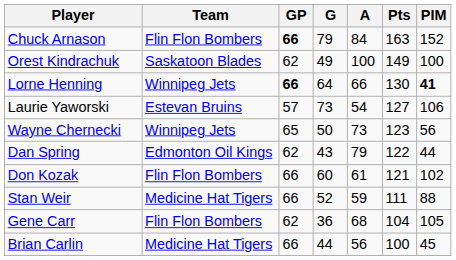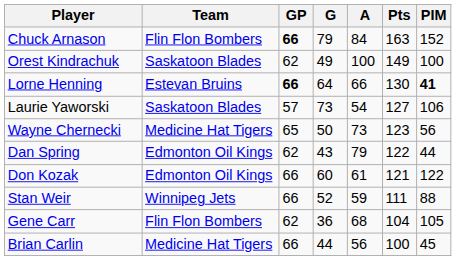 <table class="wikitable">
 <tr>
 <th width="30%">Player</th>
 <th width="30%">Team</th>
 <th width="7.5%">GP</th>
 <th width="7.5%">G</th>
 <th width="7.5%">A</th>
 <th width="7.5%">Pts</th>
 <th width="7.5%">PIM</th>
 </tr>
 <tr>
 <td><a href='#'>Chuck Arnason</a></td>
 <td><a href='#'>Flin Flon Bombers</a></td>
 <td><strong>66</strong></td>
 <td>79</td>
 <td>84</td>
 <td>163</td>
 <td>152</td>
 </tr>
 <tr>
 <td><a href='#'>Orest Kindrachuk</a></td>
 <td><a href='#'>Saskatoon Blades</a></td>
 <td>62</td>
 <td>49</td>
 <td>100</td>
 <td>149</td>
 <td>100</td>
 </tr>
 <tr>
 <td><a href='#'>Lorne Henning</a></td>
-<td><a href='#'>Winnipeg Jets</a></td>
+<td><a href='#'>Estevan Bruins</a></td>
 <td><strong>66</strong></td>
 <td>64</td>
 <td>66</td>
 <td>130</td>
 <td><strong>41</strong></td>
 </tr>
 <tr>
 <td>Laurie Yaworski</td>
-<td><a href='#'>Estevan Bruins</a></td>
+<td><a href='#'>Saskatoon Blades</a></td>
 <td>57</td>
 <td>73</td>
 <td>54</td>
 <td>127</td>
 <td>106</td>
 </tr>
 <tr>
 <td><a href='#'>Wayne Chernecki</a></td>
-<td><a href='#'>Winnipeg Jets</a></td>
+<td><a href='#'>Medicine Hat Tigers</a></td>
 <td>65</td>
 <td>50</td>
 <td>73</td>
 <td>123</td>
 <td>56</td>
 </tr>
 <tr>
 <td><a href='#'>Dan Spring</a></td>
 <td><a href='#'>Edmonton Oil Kings</a></td>
 <td>62</td>
 <td>43</td>
 <td>79</td>
 <td>122</td>
 <td>44</td>
 </tr>
 <tr>
 <td><a href='#'>Don Kozak</a></td>
-<td><a href='#'>Flin Flon Bombers</a></td>
+<td><a href='#'>Edmonton Oil Kings</a></td>
 <td>66</td>
 <td>60</td>
 <td>61</td>
 <td>121</td>
-<td>102</td>
+<td>122</td>
 </tr>
 <tr>
 <td><a href='#'>Stan Weir</a></td>
-<td><a href='#'>Medicine Hat Tigers</a></td>
+<td><a href='#'>Winnipeg Jets</a></td>
 <td>66</td>
 <td>52</td>
 <td>59</td>
 <td>111</td>
 <td>88</td>
 </tr>
 <tr>
 <td><a href='#'>Gene Carr</a></td>
 <td><a href='#'>Flin Flon Bombers</a></td>
 <td>62</td>
 <td>36</td>
 <td>68</td>
 <td>104</td>
 <td>105</td>
 </tr>
 <tr>
 <td><a href='#'>Brian Carlin</a></td>
 <td><a href='#'>Medicine Hat Tigers</a></td>
 <td>66</td>
 <td>44</td>
 <td>56</td>
 <td>100</td>
 <td>45</td>
 </tr>
 </table>
